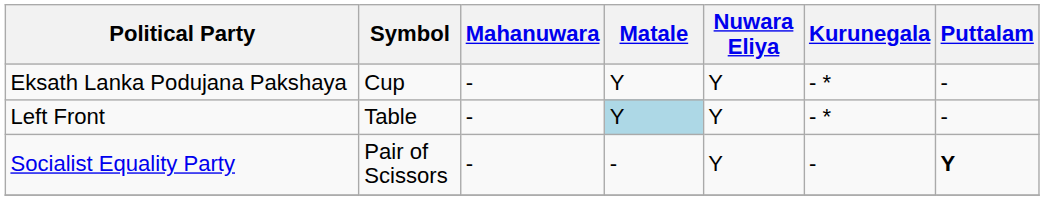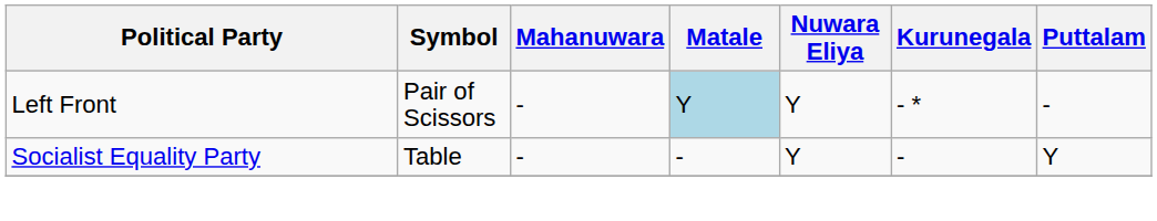 <table class="wikitable" style="width:750px; margin: 1em auto 1em auto">
 <tr>
 <th width="40%">Political Party</th>
 <th width="10%">Symbol</th>
 <th width="10%"><a href='#'>Mahanuwara</a></th>
 <th width="10%"><a href='#'>Matale</a></th>
 <th width="10%"><a href='#'>Nuwara Eliya</a></th>
 <th width="10%"><a href='#'>Kurunegala</a></th>
 <th width="10%"><a href='#'>Puttalam</a></th>
 </tr>
 <tr>
-<td>Eksath Lanka Podujana Pakshaya</td>
-<td>Cup</td>
-<td>-</td>
-<td>Y</td>
-<td>Y</td>
-<td>- *</td>
-<td>-</td>
-</tr>
-<tr>
 <td>Left Front</td>
-<td>Table</td>
+<td>Pair of Scissors</td>
 <td>-</td>
 <td style="background: lightblue;">Y</td>
 <td>Y</td>
 <td>- *</td>
 <td>-</td>
 </tr>
 <tr>
 <td><a href='#'>Socialist Equality Party</a></td>
-<td>Pair of Scissors</td>
+<td>Table</td>
 <td>-</td>
 <td>-</td>
 <td>Y</td>
 <td>-</td>
-<td><strong>Y</strong></td>
+<td>Y</td>
 </tr>
 <tr>
 </tr>
 </table>
